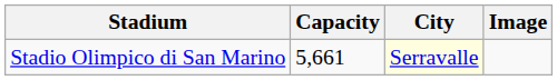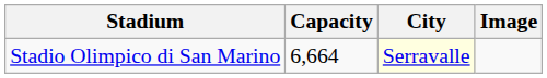 <table class="wikitable sortable">
 <tr>
 <th>Stadium</th>
 <th>Capacity</th>
 <th>City</th>
 <th>Image</th>
 </tr>
 <tr>
 <td><a href='#'>Stadio Olimpico di San Marino</a></td>
-<td>5,661</td>
+<td>6,664</td>
 <td style="background: lightyellow;"><a href='#'>Serravalle</a></td>
 <td></td>
 </tr>
 </table>
